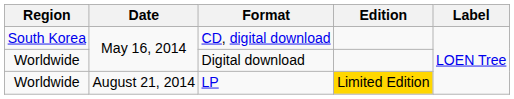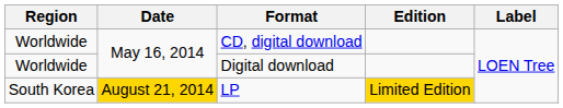 <table class="wikitable">
 <tr>
 <th style="text-align:center;">Region</th>
 <th style="text-align:center;">Date</th>
 <th style="text-align:center;">Format</th>
 <th style="text-align:center;">Edition</th>
 <th style="text-align:center;">Label</th>
 </tr>
 <tr>
-<td style="text-align:center;"><a href='#'>South Korea</a></td>
+<td style="text-align:center;">Worldwide</td>
 <td style="text-align:center;" rowspan="2">May 16, 2014</td>
 <td><a href='#'>CD</a>, <a href='#'>digital download</a></td>
 <td></td>
 <td rowspan="3"><a href='#'>LOEN Tree</a></td>
 </tr>
 <tr>
 <td style="text-align:center;">Worldwide</td>
 <td>Digital download</td>
 <td></td>
 </tr>
 <tr>
-<td style="text-align:center;">Worldwide</td>
-<td style="text-align:center;">August 21, 2014</td>
+<td style="text-align:center;">South Korea</td>
+<td style="background: gold; text-align:center;">August 21, 2014</td>
 <td><a href='#'>LP</a></td>
 <td style="background: gold;">Limited Edition</td>
 </tr>
 </table>
